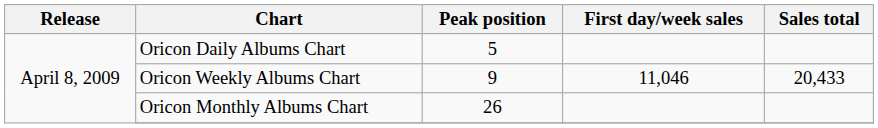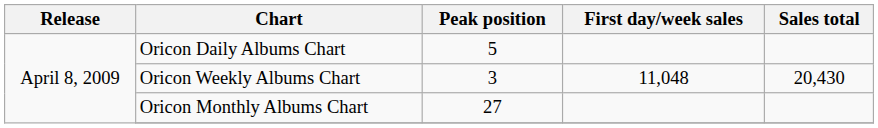 <table class="wikitable" width="750px">
 <tr>
 <th>Release</th>
 <th>Chart</th>
 <th>Peak position</th>
 <th>First day/week sales</th>
 <th>Sales total</th>
 </tr>
 <tr>
 <td align="center" rowspan="4">April 8, 2009</td>
 <td>Oricon Daily Albums Chart</td>
 <td align="center">5</td>
 <td></td>
 <td></td>
 </tr>
 <tr>
 <td>Oricon Weekly Albums Chart</td>
-<td align="center">9</td>
-<td align="center">11,046</td>
-<td align="center">20,433</td>
+<td align="center">3</td>
+<td align="center">11,048</td>
+<td align="center">20,430</td>
 </tr>
 <tr>
 <td>Oricon Monthly Albums Chart</td>
-<td align="center">26</td>
+<td align="center">27</td>
 <td></td>
 <td></td>
 </tr>
 <tr>
 </tr>
 </table>
